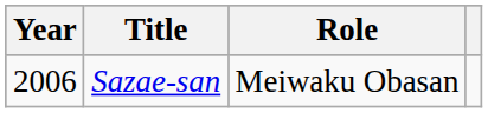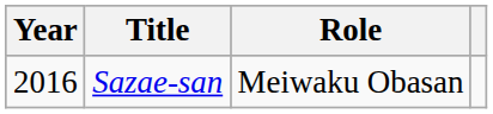 <table class="wikitable">
 <tr>
 <th>Year</th>
 <th>Title</th>
 <th>Role</th>
 <th></th>
 </tr>
 <tr>
-<td>2006</td>
+<td>2016</td>
 <td><em><a href='#'>Sazae-san</a></em></td>
 <td>Meiwaku Obasan</td>
 <td></td>
 </tr>
 </table>
